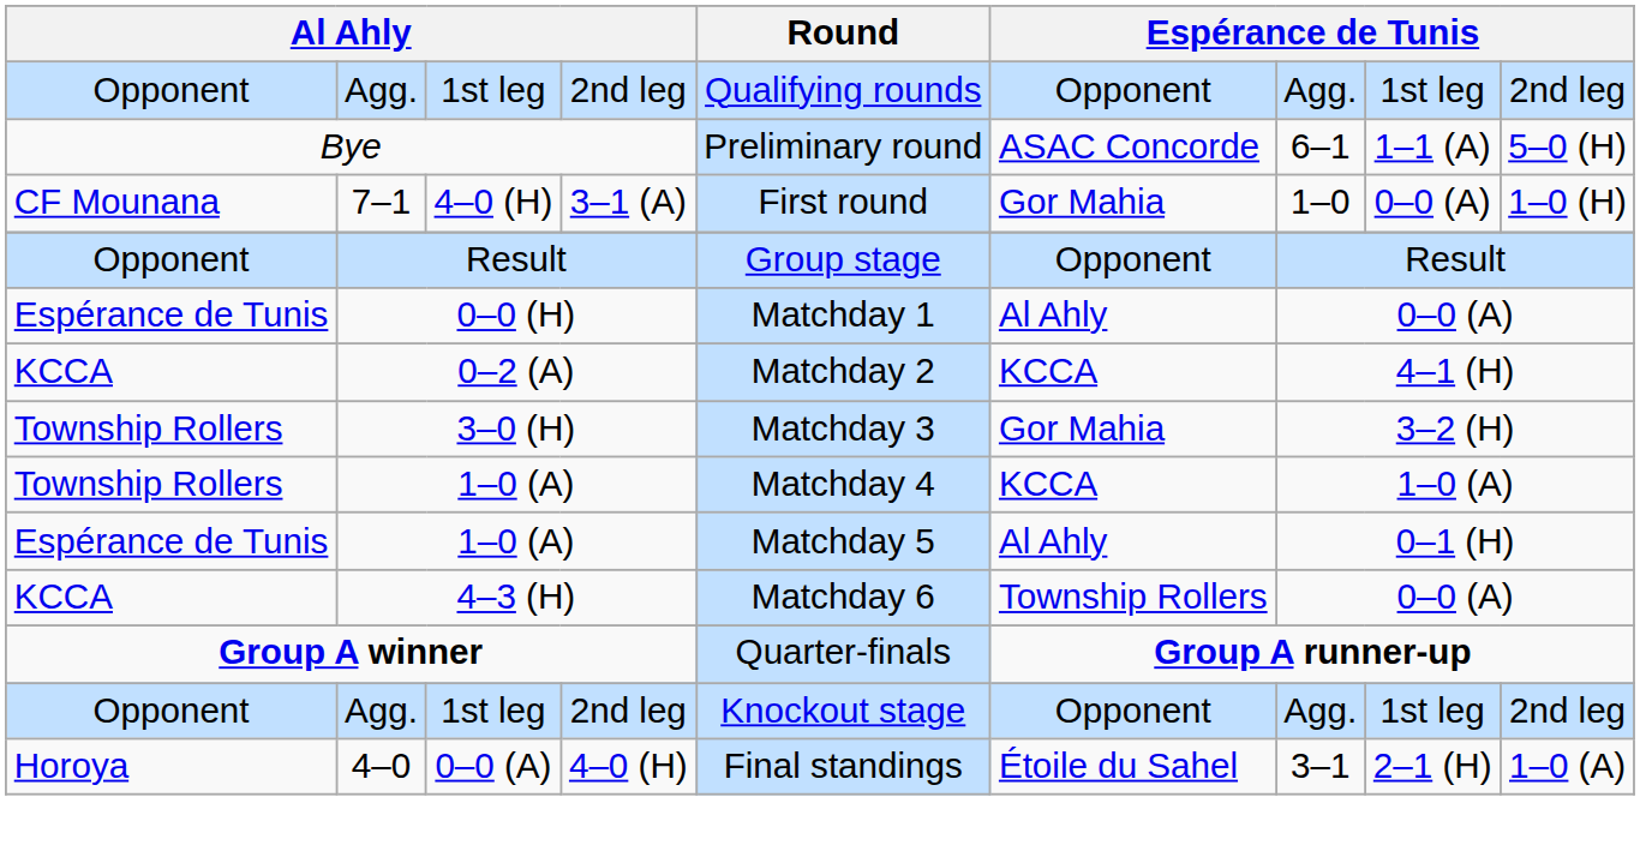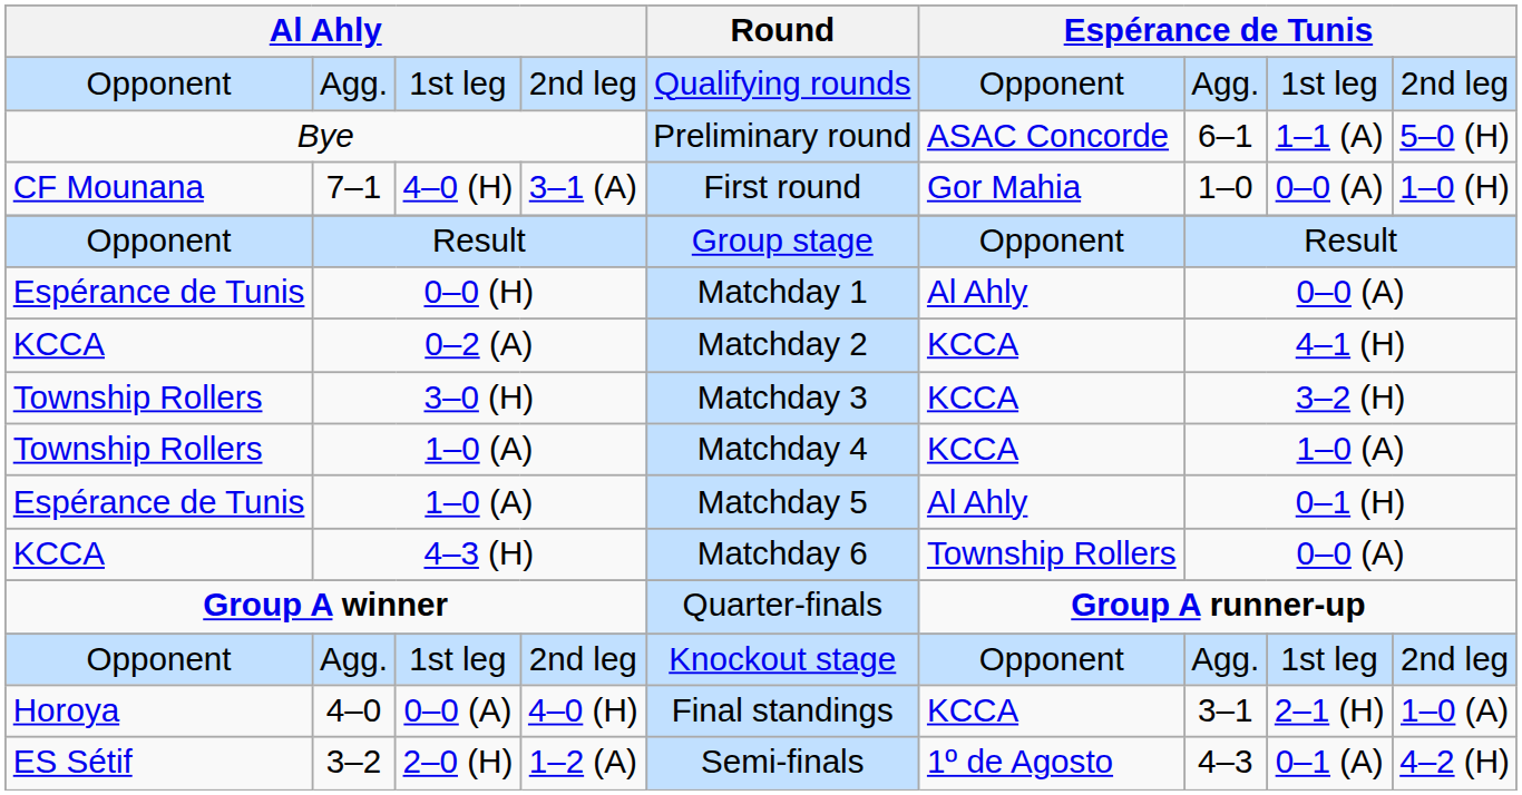 <table class="wikitable" style="text-align: center;">
 <tr>
 <th colspan=4> <a href='#'>Al Ahly</a></th>
 <th>Round</th>
 <th colspan=4> <a href='#'>Espérance de Tunis</a></th>
 </tr>
 <tr bgcolor=#c1e0ff>
 <td>Opponent</td>
 <td>Agg.</td>
 <td>1st leg</td>
 <td>2nd leg</td>
 <td><a href='#'>Qualifying rounds</a></td>
 <td>Opponent</td>
 <td>Agg.</td>
 <td>1st leg</td>
 <td>2nd leg</td>
 </tr>
 <tr>
 <td colspan=4><em>Bye</em></td>
 <td bgcolor=#c1e0ff>Preliminary round</td>
 <td align=left> <a href='#'>ASAC Concorde</a></td>
 <td>6–1</td>
 <td><a href='#'>1–1</a> (A)</td>
 <td><a href='#'>5–0</a> (H)</td>
 </tr>
 <tr>
 <td align=left> <a href='#'>CF Mounana</a></td>
 <td>7–1</td>
 <td><a href='#'>4–0</a> (H)</td>
 <td><a href='#'>3–1</a> (A)</td>
 <td bgcolor=#c1e0ff>First round</td>
 <td align=left> <a href='#'>Gor Mahia</a></td>
 <td>1–0</td>
 <td><a href='#'>0–0</a> (A)</td>
 <td><a href='#'>1–0</a> (H)</td>
 </tr>
 <tr>
 </tr>
 <tr bgcolor=#c1e0ff>
 <td>Opponent</td>
 <td colspan=3>Result</td>
 <td><a href='#'>Group stage</a></td>
 <td>Opponent</td>
 <td colspan=3>Result</td>
 </tr>
 <tr>
 <td align=left> <a href='#'>Espérance de Tunis</a></td>
 <td colspan=3><a href='#'>0–0</a> (H)</td>
 <td bgcolor=#c1e0ff>Matchday 1</td>
 <td align=left> <a href='#'>Al Ahly</a></td>
 <td colspan=3><a href='#'>0–0</a> (A)</td>
 </tr>
 <tr>
 <td align=left> <a href='#'>KCCA</a></td>
 <td colspan=3><a href='#'>0–2</a> (A)</td>
 <td bgcolor=#c1e0ff>Matchday 2</td>
 <td align=left> <a href='#'>KCCA</a></td>
 <td colspan=3><a href='#'>4–1</a> (H)</td>
 </tr>
 <tr>
 <td align=left> <a href='#'>Township Rollers</a></td>
 <td colspan=3><a href='#'>3–0</a> (H)</td>
 <td bgcolor=#c1e0ff>Matchday 3</td>
-<td align=left> <a href='#'>Gor Mahia</a></td>
+<td align=left> <a href='#'>KCCA</a></td>
 <td colspan=3><a href='#'>3–2</a> (H)</td>
 </tr>
 <tr>
 <td align=left> <a href='#'>Township Rollers</a></td>
 <td colspan=3><a href='#'>1–0</a> (A)</td>
 <td bgcolor=#c1e0ff>Matchday 4</td>
 <td align=left> <a href='#'>KCCA</a></td>
 <td colspan=3><a href='#'>1–0</a> (A)</td>
 </tr>
 <tr>
 <td align=left> <a href='#'>Espérance de Tunis</a></td>
 <td colspan=3><a href='#'>1–0</a> (A)</td>
 <td bgcolor=#c1e0ff>Matchday 5</td>
 <td align=left> <a href='#'>Al Ahly</a></td>
 <td colspan=3><a href='#'>0–1</a> (H)</td>
 </tr>
 <tr>
 <td align=left> <a href='#'>KCCA</a></td>
 <td colspan=3><a href='#'>4–3</a> (H)</td>
 <td bgcolor=#c1e0ff>Matchday 6</td>
 <td align=left> <a href='#'>Township Rollers</a></td>
 <td colspan=3><a href='#'>0–0</a> (A)</td>
 </tr>
 <tr>
 <td colspan=4 align=center valign=top><strong><a href='#'>Group A</a> winner</strong><br></td>
 <td bgcolor=#c1e0ff>Quarter-finals</td>
 <td colspan=4 align=center valign=top><strong><a href='#'>Group A</a> runner-up</strong><br></td>
 </tr>
 <tr bgcolor=#c1e0ff>
 <td>Opponent</td>
 <td>Agg.</td>
 <td>1st leg</td>
 <td>2nd leg</td>
 <td><a href='#'>Knockout stage</a></td>
 <td>Opponent</td>
 <td>Agg.</td>
 <td>1st leg</td>
 <td>2nd leg</td>
 </tr>
 <tr>
 <td align=left> <a href='#'>Horoya</a></td>
 <td>4–0</td>
 <td><a href='#'>0–0</a> (A)</td>
 <td><a href='#'>4–0</a> (H)</td>
 <td bgcolor=#c1e0ff>Final standings</td>
-<td align=left> <a href='#'>Étoile du Sahel</a></td>
+<td align=left> <a href='#'>KCCA</a></td>
 <td>3–1</td>
 <td><a href='#'>2–1</a> (H)</td>
 <td><a href='#'>1–0</a> (A)</td>
 </tr>
+<tr>
+<td align=left> <a href='#'>ES Sétif</a></td>
+<td>3–2</td>
+<td><a href='#'>2–0</a> (H)</td>
+<td><a href='#'>1–2</a> (A)</td>
+<td bgcolor=#c1e0ff>Semi-finals</td>
+<td align=left> <a href='#'>1º de Agosto</a></td>
+<td>4–3</td>
+<td><a href='#'>0–1</a> (A)</td>
+<td><a href='#'>4–2</a> (H)</td>
+</tr>
 </table>
